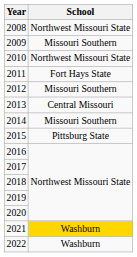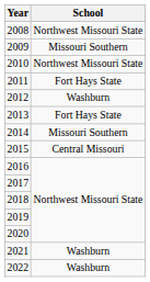 <table class="wikitable" style="text-align:center">
 <tr>
 <th>Year</th>
 <th>School</th>
 </tr>
 <tr>
 <td>2008</td>
 <td>Northwest Missouri State</td>
 </tr>
 <tr>
 <td>2009</td>
 <td>Missouri Southern</td>
 </tr>
 <tr>
 <td>2010</td>
 <td>Northwest Missouri State</td>
 </tr>
 <tr>
 <td>2011</td>
 <td>Fort Hays State</td>
 </tr>
 <tr>
 <td>2012</td>
-<td>Missouri Southern</td>
+<td>Washburn</td>
 </tr>
 <tr>
 <td>2013</td>
-<td>Central Missouri</td>
+<td>Fort Hays State</td>
 </tr>
 <tr>
 <td>2014</td>
 <td>Missouri Southern</td>
 </tr>
 <tr>
 <td>2015</td>
-<td>Pittsburg State</td>
+<td>Central Missouri</td>
 </tr>
 <tr>
 <td>2016</td>
 <td rowspan="5">Northwest Missouri State</td>
 </tr>
 <tr>
 <td>2017</td>
 </tr>
 <tr>
 <td>2018</td>
 </tr>
 <tr>
 <td>2019</td>
 </tr>
 <tr>
 <td>2020</td>
 </tr>
 <tr>
 <td>2021</td>
-<td style="background: gold;">Washburn</td>
+<td>Washburn</td>
 </tr>
 <tr>
 <td>2022</td>
 <td>Washburn</td>
 </tr>
 </table>
